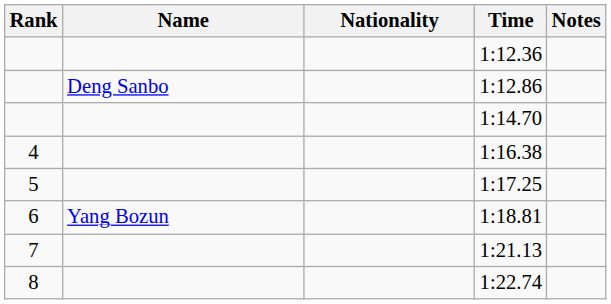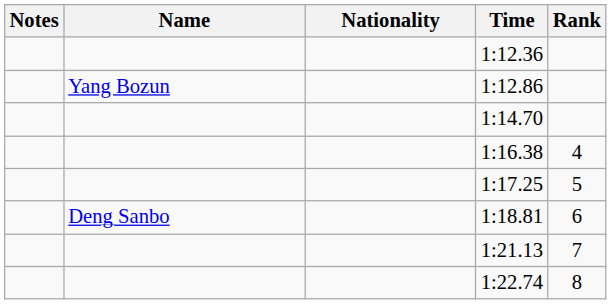 <table class="wikitable sortable" style="text-align:center">
 <tr>
-<th>Rank</th>
+<th>Notes</th>
 <th style="width:180px">Name</th>
 <th style="width:125px">Nationality</th>
 <th>Time</th>
-<th>Notes</th>
+<th>Rank</th>
 </tr>
 <tr>
 <td></td>
 <td style="text-align:left;"></td>
 <td style="text-align:left;"></td>
 <td>1:12.36</td>
 <td></td>
 </tr>
 <tr>
 <td></td>
-<td style="text-align:left;"><a href='#'>Deng Sanbo</a></td>
+<td style="text-align:left;"><a href='#'>Yang Bozun</a></td>
 <td style="text-align:left;"></td>
 <td>1:12.86</td>
 <td></td>
 </tr>
 <tr>
 <td></td>
 <td style="text-align:left;"></td>
 <td style="text-align:left;"></td>
 <td>1:14.70</td>
 <td></td>
 </tr>
 <tr>
-<td>4</td>
+<td></td>
 <td style="text-align:left;"></td>
 <td style="text-align:left;"></td>
 <td>1:16.38</td>
-<td></td>
+<td>4</td>
 </tr>
 <tr>
-<td>5</td>
+<td></td>
 <td style="text-align:left;"></td>
 <td style="text-align:left;"></td>
 <td>1:17.25</td>
-<td></td>
+<td>5</td>
 </tr>
 <tr>
-<td>6</td>
-<td style="text-align:left;"><a href='#'>Yang Bozun</a></td>
+<td></td>
+<td style="text-align:left;"><a href='#'>Deng Sanbo</a></td>
 <td style="text-align:left;"></td>
 <td>1:18.81</td>
-<td></td>
+<td>6</td>
 </tr>
 <tr>
-<td>7</td>
+<td></td>
 <td style="text-align:left;"></td>
 <td style="text-align:left;"></td>
 <td>1:21.13</td>
-<td></td>
+<td>7</td>
 </tr>
 <tr>
-<td>8</td>
+<td></td>
 <td style="text-align:left;"></td>
 <td style="text-align:left;"></td>
 <td>1:22.74</td>
-<td></td>
+<td>8</td>
 </tr>
 </table>
